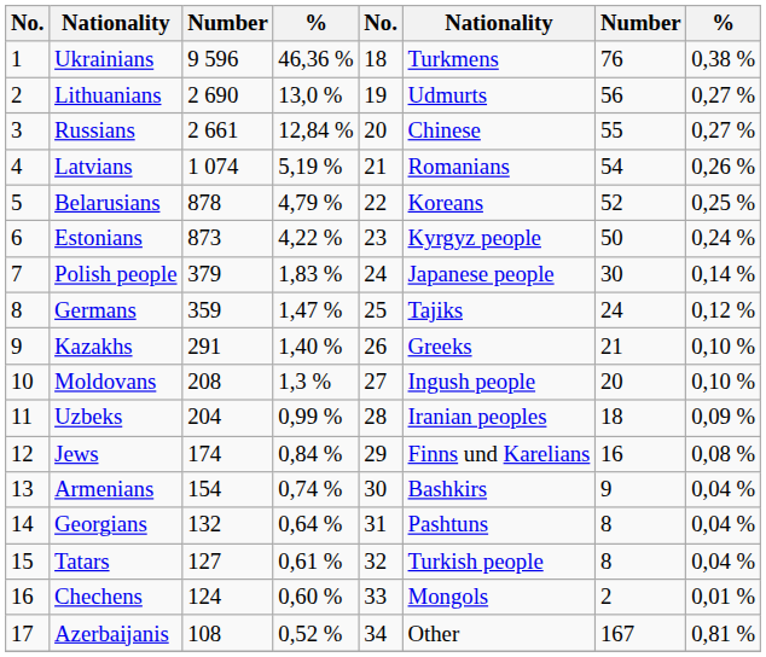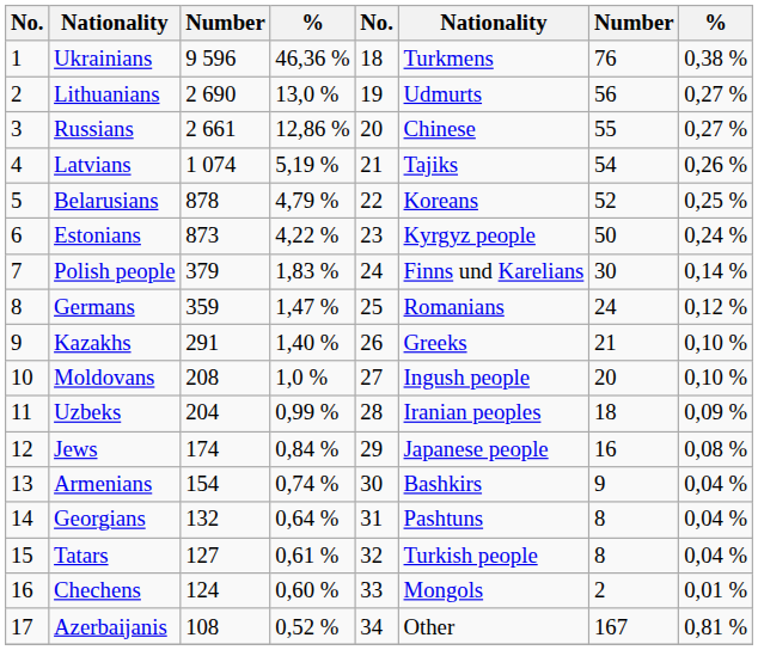 <table class="wikitable" border="1">
 <tr>
 <th>No.</th>
 <th>Nationality</th>
 <th>Number</th>
 <th>%</th>
 <th>No.</th>
 <th>Nationality</th>
 <th>Number</th>
 <th>%</th>
 </tr>
 <tr>
 <td>1</td>
 <td><a href='#'>Ukrainians</a></td>
 <td>9 596</td>
 <td>46,36 %</td>
 <td>18</td>
 <td><a href='#'>Turkmens</a></td>
 <td>76</td>
 <td>0,38 %</td>
 </tr>
 <tr>
 <td>2</td>
 <td><a href='#'>Lithuanians</a></td>
 <td>2 690</td>
 <td>13,0 %</td>
 <td>19</td>
 <td><a href='#'>Udmurts</a></td>
 <td>56</td>
 <td>0,27 %</td>
 </tr>
 <tr>
 <td>3</td>
 <td><a href='#'>Russians</a></td>
 <td>2 661</td>
-<td>12,84 %</td>
+<td>12,86 %</td>
 <td>20</td>
 <td><a href='#'>Chinese</a></td>
 <td>55</td>
 <td>0,27 %</td>
 </tr>
 <tr>
 <td>4</td>
 <td><a href='#'>Latvians</a></td>
 <td>1 074</td>
 <td>5,19 %</td>
 <td>21</td>
-<td><a href='#'>Romanians</a></td>
+<td><a href='#'>Tajiks</a></td>
 <td>54</td>
 <td>0,26 %</td>
 </tr>
 <tr>
 <td>5</td>
 <td><a href='#'>Belarusians</a></td>
 <td>878</td>
 <td>4,79 %</td>
 <td>22</td>
 <td><a href='#'>Koreans</a></td>
 <td>52</td>
 <td>0,25 %</td>
 </tr>
 <tr>
 <td>6</td>
 <td><a href='#'>Estonians</a></td>
 <td>873</td>
 <td>4,22 %</td>
 <td>23</td>
 <td><a href='#'>Kyrgyz people</a></td>
 <td>50</td>
 <td>0,24 %</td>
 </tr>
 <tr>
 <td>7</td>
 <td><a href='#'>Polish people</a></td>
 <td>379</td>
 <td>1,83 %</td>
 <td>24</td>
-<td><a href='#'>Japanese people</a></td>
+<td><a href='#'>Finns</a> und <a href='#'>Karelians</a></td>
 <td>30</td>
 <td>0,14 %</td>
 </tr>
 <tr>
 <td>8</td>
 <td><a href='#'>Germans</a></td>
 <td>359</td>
 <td>1,47 %</td>
 <td>25</td>
-<td><a href='#'>Tajiks</a></td>
+<td><a href='#'>Romanians</a></td>
 <td>24</td>
 <td>0,12 %</td>
 </tr>
 <tr>
 <td>9</td>
 <td><a href='#'>Kazakhs</a></td>
 <td>291</td>
 <td>1,40 %</td>
 <td>26</td>
 <td><a href='#'>Greeks</a></td>
 <td>21</td>
 <td>0,10 %</td>
 </tr>
 <tr>
 <td>10</td>
 <td><a href='#'>Moldovans</a></td>
 <td>208</td>
-<td>1,3 %</td>
+<td>1,0 %</td>
 <td>27</td>
 <td><a href='#'>Ingush people</a></td>
 <td>20</td>
 <td>0,10 %</td>
 </tr>
 <tr>
 <td>11</td>
 <td><a href='#'>Uzbeks</a></td>
 <td>204</td>
 <td>0,99 %</td>
 <td>28</td>
 <td><a href='#'>Iranian peoples</a></td>
 <td>18</td>
 <td>0,09 %</td>
 </tr>
 <tr>
 <td>12</td>
 <td><a href='#'>Jews</a></td>
 <td>174</td>
 <td>0,84 %</td>
 <td>29</td>
-<td><a href='#'>Finns</a> und <a href='#'>Karelians</a></td>
+<td><a href='#'>Japanese people</a></td>
 <td>16</td>
 <td>0,08 %</td>
 </tr>
 <tr>
 <td>13</td>
 <td><a href='#'>Armenians</a></td>
 <td>154</td>
 <td>0,74 %</td>
 <td>30</td>
 <td><a href='#'>Bashkirs</a></td>
 <td>9</td>
 <td>0,04 %</td>
 </tr>
 <tr>
 <td>14</td>
 <td><a href='#'>Georgians</a></td>
 <td>132</td>
 <td>0,64 %</td>
 <td>31</td>
 <td><a href='#'>Pashtuns</a></td>
 <td>8</td>
 <td>0,04 %</td>
 </tr>
 <tr>
 <td>15</td>
 <td><a href='#'>Tatars</a></td>
 <td>127</td>
 <td>0,61 %</td>
 <td>32</td>
 <td><a href='#'>Turkish people</a></td>
 <td>8</td>
 <td>0,04 %</td>
 </tr>
 <tr>
 <td>16</td>
 <td><a href='#'>Chechens</a></td>
 <td>124</td>
 <td>0,60 %</td>
 <td>33</td>
 <td><a href='#'>Mongols</a></td>
 <td>2</td>
 <td>0,01 %</td>
 </tr>
 <tr>
 <td>17</td>
 <td><a href='#'>Azerbaijanis</a></td>
 <td>108</td>
 <td>0,52 %</td>
 <td>34</td>
 <td>Other</td>
 <td>167</td>
 <td>0,81 %</td>
 </tr>
 <tr>
 </tr>
 </table>
